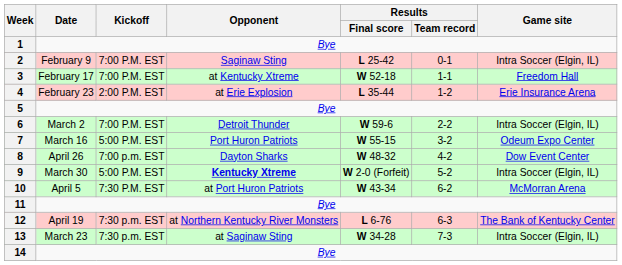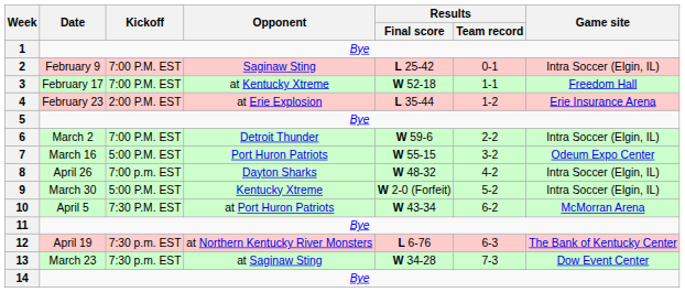 <table class="wikitable" style="font-size: 92%;" "align=center">
 <tr>
 <th rowspan="2">Week</th>
 <th rowspan="2">Date</th>
 <th rowspan="2">Kickoff</th>
 <th rowspan="2">Opponent</th>
 <th colspan="2">Results</th>
 <th rowspan="2">Game site</th>
 </tr>
 <tr>
 <th>Final score</th>
 <th>Team record</th>
 </tr>
 <tr style=>
 <th>1</th>
 <td colspan="8" style="text-align:center;"><em><a href='#'>Bye</a></em></td>
 </tr>
 <tr style="background:#fcc">
 <th>2</th>
 <td style="text-align:center;">February 9</td>
 <td style="text-align:center;">7:00 P.M. EST</td>
 <td style="text-align:center;"><a href='#'>Saginaw Sting</a></td>
 <td style="text-align:center;"><strong>L</strong> 25-42</td>
 <td style="text-align:center;">0-1</td>
 <td style="text-align:center;">Intra Soccer (Elgin, IL)</td>
 </tr>
 <tr style="background:#cfc">
 <th>3</th>
 <td style="text-align:center;">February 17</td>
 <td style="text-align:center;">7:00 P.M. EST</td>
 <td style="text-align:center;">at <a href='#'>Kentucky Xtreme</a></td>
 <td style="text-align:center;"><strong>W</strong> 52-18</td>
 <td style="text-align:center;">1-1</td>
 <td style="text-align:center;"><a href='#'>Freedom Hall</a></td>
 </tr>
 <tr style="background:#fcc">
 <th>4</th>
 <td style="text-align:center;">February 23</td>
 <td style="text-align:center;">2:00 P.M. EST</td>
 <td style="text-align:center;">at <a href='#'>Erie Explosion</a></td>
 <td style="text-align:center;"><strong>L</strong> 35-44</td>
 <td style="text-align:center;">1-2</td>
 <td style="text-align:center;"><a href='#'>Erie Insurance Arena</a></td>
 </tr>
 <tr style=>
 <th>5</th>
 <td colspan="8" style="text-align:center;"><em><a href='#'>Bye</a></em></td>
 </tr>
 <tr style="background:#cfc">
 <th>6</th>
 <td style="text-align:center;">March 2</td>
 <td style="text-align:center;">7:00 P.M. EST</td>
 <td style="text-align:center;"><a href='#'>Detroit Thunder</a></td>
 <td style="text-align:center;"><strong>W</strong> 59-6</td>
 <td style="text-align:center;">2-2</td>
 <td style="text-align:center;">Intra Soccer (Elgin, IL)</td>
 </tr>
 <tr style="background:#cfc">
 <th>7</th>
 <td style="text-align:center;">March 16</td>
 <td style="text-align:center;">5:00 P.M. EST</td>
 <td style="text-align:center;"><a href='#'>Port Huron Patriots</a></td>
 <td style="text-align:center;"><strong>W</strong> 55-15</td>
 <td style="text-align:center;">3-2</td>
 <td style="text-align:center;"><a href='#'>Odeum Expo Center</a></td>
 </tr>
 <tr style="background:#cfc">
 <th>8</th>
 <td style="text-align:center;">April 26</td>
 <td style="text-align:center;">7:00 p.m. EST</td>
 <td style="text-align:center;"><a href='#'>Dayton Sharks</a></td>
 <td style="text-align:center;"><strong>W</strong> 48-32</td>
 <td style="text-align:center;">4-2</td>
-<td style="text-align:center;"><a href='#'>Dow Event Center</a></td>
+<td style="text-align:center;">Intra Soccer (Elgin, IL)</td>
 </tr>
 <tr style="background:#cfc">
 <th>9</th>
 <td style="text-align:center;">March 30</td>
 <td style="text-align:center;">5:00 P.M. EST</td>
-<td style="text-align:center;"><strong><a href='#'>Kentucky Xtreme</a></strong></td>
+<td style="text-align:center;"><a href='#'>Kentucky Xtreme</a></td>
 <td style="text-align:center;"><strong>W</strong> 2-0 (Forfeit)</td>
 <td style="text-align:center;">5-2</td>
 <td style="text-align:center;">Intra Soccer (Elgin, IL)</td>
 </tr>
 <tr style="background:#cfc">
 <th>10</th>
 <td style="text-align:center;">April 5</td>
 <td style="text-align:center;">7:30 P.M. EST</td>
 <td style="text-align:center;">at <a href='#'>Port Huron Patriots</a></td>
 <td style="text-align:center;"><strong>W</strong> 43-34</td>
 <td style="text-align:center;">6-2</td>
 <td style="text-align:center;"><a href='#'>McMorran Arena</a></td>
 </tr>
 <tr style=>
 <th>11</th>
 <td colspan="8" style="text-align:center;"><em><a href='#'>Bye</a></em></td>
 </tr>
 <tr style="background:#fcc">
 <th>12</th>
 <td style="text-align:center;">April 19</td>
 <td style="text-align:center;">7:30 p.m. EST</td>
 <td style="text-align:center;">at <a href='#'>Northern Kentucky River Monsters</a></td>
 <td style="text-align:center;"><strong>L</strong> 6-76</td>
 <td style="text-align:center;">6-3</td>
 <td style="text-align:center;"><a href='#'>The Bank of Kentucky Center</a></td>
 </tr>
 <tr style="background:#cfc">
 <th>13</th>
 <td style="text-align:center;">March 23</td>
 <td style="text-align:center;">7:30 p.m. EST</td>
 <td style="text-align:center;">at <a href='#'>Saginaw Sting</a></td>
 <td style="text-align:center;"><strong>W</strong> 34-28</td>
 <td style="text-align:center;">7-3</td>
-<td style="text-align:center;">Intra Soccer (Elgin, IL)</td>
+<td style="text-align:center;"><a href='#'>Dow Event Center</a></td>
 </tr>
 <tr style=>
 <th>14</th>
 <td colspan="8" style="text-align:center;"><em><a href='#'>Bye</a></em></td>
 </tr>
 </table>
